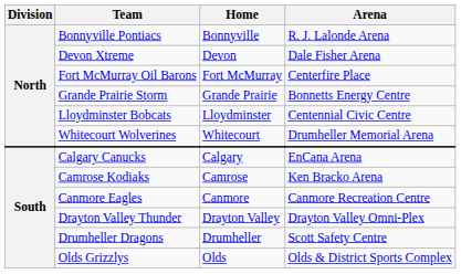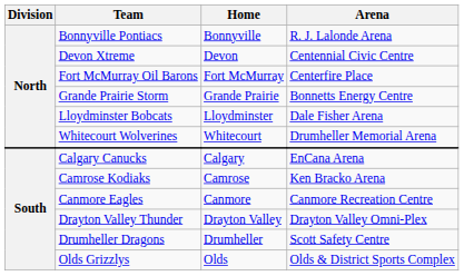 <table class="wikitable">
 <tr>
 <th>Division</th>
 <th>Team</th>
 <th>Home</th>
 <th>Arena</th>
 </tr>
 <tr>
 <th rowspan="6">North</th>
 <td><a href='#'>Bonnyville Pontiacs</a></td>
 <td><a href='#'>Bonnyville</a></td>
 <td><a href='#'>R. J. Lalonde Arena</a></td>
 </tr>
 <tr>
 <td><a href='#'>Devon Xtreme</a></td>
 <td><a href='#'>Devon</a></td>
-<td><a href='#'>Dale Fisher Arena</a></td>
+<td><a href='#'>Centennial Civic Centre</a></td>
 </tr>
 <tr>
 <td><a href='#'>Fort McMurray Oil Barons</a></td>
 <td><a href='#'>Fort McMurray</a></td>
 <td><a href='#'>Centerfire Place</a></td>
 </tr>
 <tr>
 <td><a href='#'>Grande Prairie Storm</a></td>
 <td><a href='#'>Grande Prairie</a></td>
 <td><a href='#'>Bonnetts Energy Centre</a></td>
 </tr>
 <tr>
 <td><a href='#'>Lloydminster Bobcats</a></td>
 <td><a href='#'>Lloydminster</a></td>
-<td><a href='#'>Centennial Civic Centre</a></td>
+<td><a href='#'>Dale Fisher Arena</a></td>
 </tr>
 <tr>
 <td><a href='#'>Whitecourt Wolverines</a></td>
 <td><a href='#'>Whitecourt</a></td>
 <td><a href='#'>Drumheller Memorial Arena</a></td>
 </tr>
 <tr style="border-top: 2px solid black;">
 <th rowspan="7">South</th>
 <td><a href='#'>Calgary Canucks</a></td>
 <td><a href='#'>Calgary</a></td>
 <td><a href='#'>EnCana Arena</a></td>
 </tr>
 <tr>
 <td><a href='#'>Camrose Kodiaks</a></td>
 <td><a href='#'>Camrose</a></td>
 <td><a href='#'>Ken Bracko Arena</a></td>
 </tr>
 <tr>
 <td><a href='#'>Canmore Eagles</a></td>
 <td><a href='#'>Canmore</a></td>
 <td><a href='#'>Canmore Recreation Centre</a></td>
 </tr>
 <tr>
 <td><a href='#'>Drayton Valley Thunder</a></td>
 <td><a href='#'>Drayton Valley</a></td>
 <td><a href='#'>Drayton Valley Omni-Plex</a></td>
 </tr>
 <tr>
 <td><a href='#'>Drumheller Dragons</a></td>
 <td><a href='#'>Drumheller</a></td>
 <td><a href='#'>Scott Safety Centre</a></td>
 </tr>
 <tr>
 <td><a href='#'>Olds Grizzlys</a></td>
 <td><a href='#'>Olds</a></td>
 <td><a href='#'>Olds & District Sports Complex</a></td>
 </tr>
 </table>
